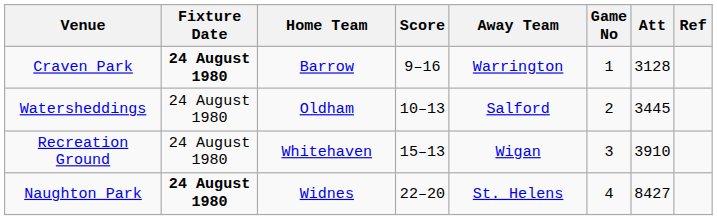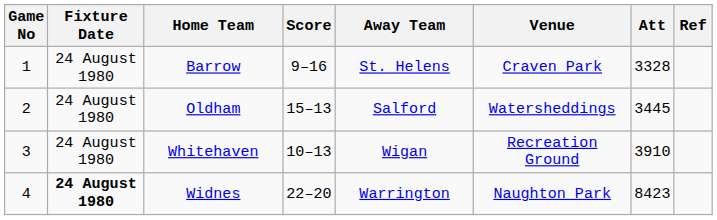 <table class="wikitable" style="text-align:center;">
 <tr>
-<th width=150 abbr="Venue">Venue</th>
+<th width=20 abbr="No">Game No</th>
 <th width=100 abbr="Date">Fixture Date</th>
 <th width=150 abbr="Home Team">Home Team</th>
 <th width=40 abbr="Score">Score</th>
 <th width=150 abbr="Away Team">Away Team</th>
-<th width=20 abbr="No">Game No</th>
+<th width=150 abbr="Venue">Venue</th>
 <th width=30 abbr="Att">Att</th>
 <th width=30 abbr="Ref">Ref</th>
 </tr>
 <tr>
-<td><a href='#'>Craven Park</a></td>
-<td><strong>24 August 1980</strong></td>
+<td>1</td>
+<td>24 August 1980</td>
 <td><a href='#'>Barrow</a></td>
 <td>9–16</td>
-<td><a href='#'>Warrington</a></td>
-<td>1</td>
-<td>3128</td>
+<td><a href='#'>St. Helens</a></td>
+<td><a href='#'>Craven Park</a></td>
+<td>3328</td>
 <td></td>
 </tr>
 <tr>
-<td><a href='#'>Watersheddings</a></td>
+<td>2</td>
 <td>24 August 1980</td>
 <td><a href='#'>Oldham</a></td>
-<td>10–13</td>
+<td>15–13</td>
 <td><a href='#'>Salford</a></td>
-<td>2</td>
+<td><a href='#'>Watersheddings</a></td>
 <td>3445</td>
 <td></td>
 </tr>
 <tr>
-<td><a href='#'>Recreation Ground</a></td>
+<td>3</td>
 <td>24 August 1980</td>
 <td><a href='#'>Whitehaven</a></td>
-<td>15–13</td>
+<td>10–13</td>
 <td><a href='#'>Wigan</a></td>
-<td>3</td>
+<td><a href='#'>Recreation Ground</a></td>
 <td>3910</td>
 <td></td>
 </tr>
 <tr>
-<td><a href='#'>Naughton Park</a></td>
+<td>4</td>
 <td><strong>24 August 1980</strong></td>
 <td><a href='#'>Widnes</a></td>
 <td>22–20</td>
-<td><a href='#'>St. Helens</a></td>
-<td>4</td>
-<td>8427</td>
+<td><a href='#'>Warrington</a></td>
+<td><a href='#'>Naughton Park</a></td>
+<td>8423</td>
 <td></td>
 </tr>
 </table>
